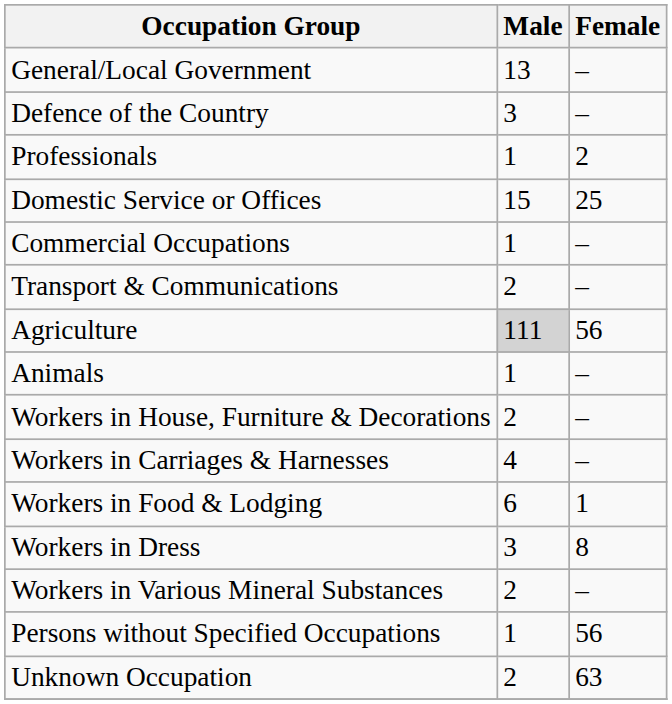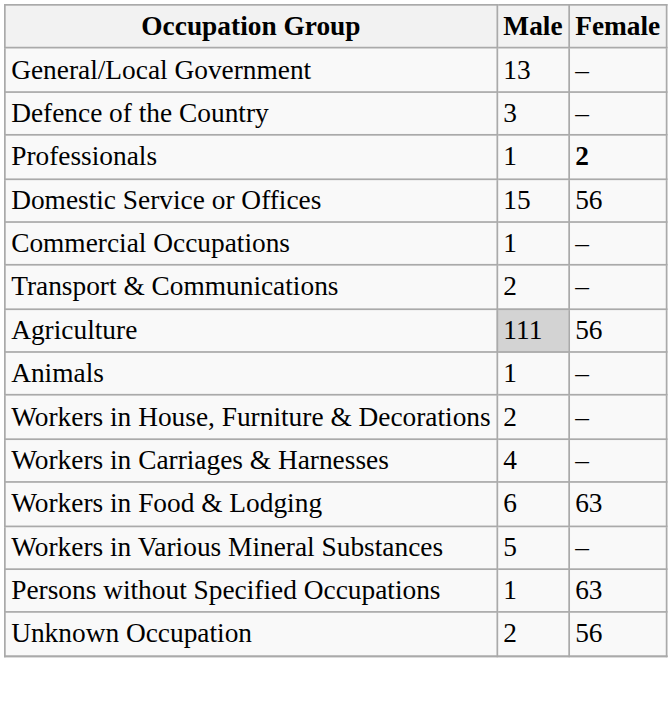 <table class="wikitable sortable">
 <tr>
 <th>Occupation Group</th>
 <th>Male</th>
 <th>Female</th>
 </tr>
 <tr>
 <td>General/Local Government</td>
 <td>13</td>
 <td>–</td>
 </tr>
 <tr>
 <td>Defence of the Country</td>
 <td>3</td>
 <td>–</td>
 </tr>
 <tr>
 <td>Professionals</td>
 <td>1</td>
-<td>2</td>
+<td><strong>2</strong></td>
 </tr>
 <tr>
 <td>Domestic Service or Offices</td>
 <td>15</td>
-<td>25</td>
+<td>56</td>
 </tr>
 <tr>
 <td>Commercial Occupations</td>
 <td>1</td>
 <td>–</td>
 </tr>
 <tr>
 <td>Transport & Communications</td>
 <td>2</td>
 <td>–</td>
 </tr>
 <tr>
 <td>Agriculture</td>
 <td style="background: lightgrey;">111</td>
 <td>56</td>
 </tr>
 <tr>
 <td>Animals</td>
 <td>1</td>
 <td>–</td>
 </tr>
 <tr>
 <td>Workers in House, Furniture & Decorations</td>
 <td>2</td>
 <td>–</td>
 </tr>
 <tr>
 <td>Workers in Carriages & Harnesses</td>
 <td>4</td>
 <td>–</td>
 </tr>
 <tr>
 <td>Workers in Food & Lodging</td>
 <td>6</td>
-<td>1</td>
-</tr>
-<tr>
-<td>Workers in Dress</td>
-<td>3</td>
-<td>8</td>
+<td>63</td>
 </tr>
 <tr>
 <td>Workers in Various Mineral Substances</td>
-<td>2</td>
+<td>5</td>
 <td>–</td>
 </tr>
 <tr>
 <td>Persons without Specified Occupations</td>
 <td>1</td>
-<td>56</td>
+<td>63</td>
 </tr>
 <tr>
 <td>Unknown Occupation</td>
 <td>2</td>
-<td>63</td>
+<td>56</td>
 </tr>
 <tr>
 </tr>
 </table>
